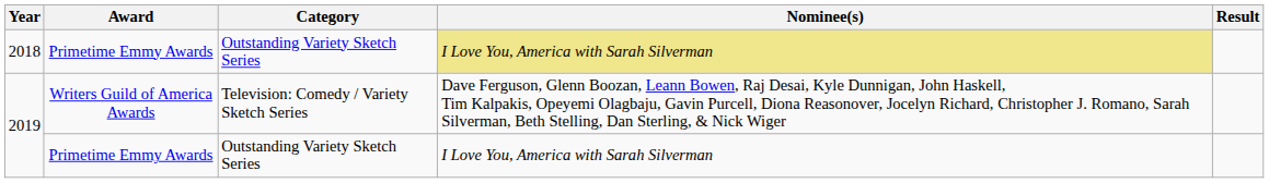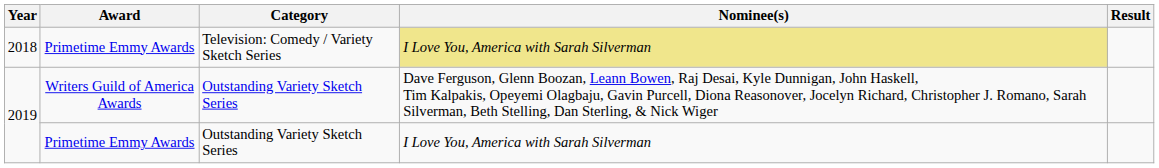 <table class="wikitable sortable" style="width:100%">
 <tr>
 <th scope="col">Year</th>
 <th scope="col">Award</th>
 <th scope="col">Category</th>
 <th>Nominee(s)</th>
 <th scope="col">Result</th>
 </tr>
 <tr>
 <td align="center">2018</td>
 <td align="center"><a href='#'>Primetime Emmy Awards</a></td>
-<td><a href='#'>Outstanding Variety Sketch Series</a></td>
+<td>Television: Comedy / Variety Sketch Series</td>
 <td style="background: khaki;"><em>I Love You, America with Sarah Silverman</em></td>
 <td></td>
 </tr>
 <tr>
 <td align="center" rowspan="2">2019</td>
 <td align="center"><a href='#'>Writers Guild of America Awards</a></td>
-<td>Television: Comedy / Variety Sketch Series</td>
+<td><a href='#'>Outstanding Variety Sketch Series</a></td>
 <td>Dave Ferguson, Glenn Boozan, <a href='#'>Leann Bowen</a>, Raj Desai, Kyle Dunnigan, John Haskell,<br>Tim Kalpakis, Opeyemi Olagbaju, Gavin Purcell, Diona Reasonover, Jocelyn Richard, Christopher J. Romano, Sarah Silverman, Beth Stelling, Dan Sterling, & Nick Wiger</td>
 <td></td>
 </tr>
 <tr>
 <td align="center"><a href='#'>Primetime Emmy Awards</a></td>
 <td>Outstanding Variety Sketch Series</td>
 <td><em>I Love You, America with Sarah Silverman</em></td>
 <td></td>
 </tr>
 </table>
